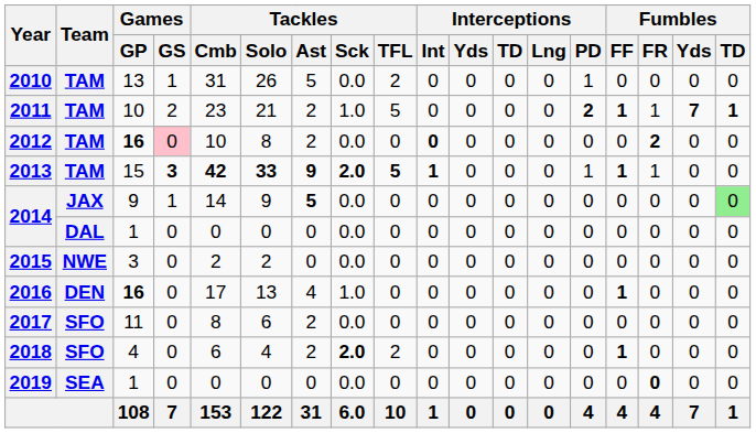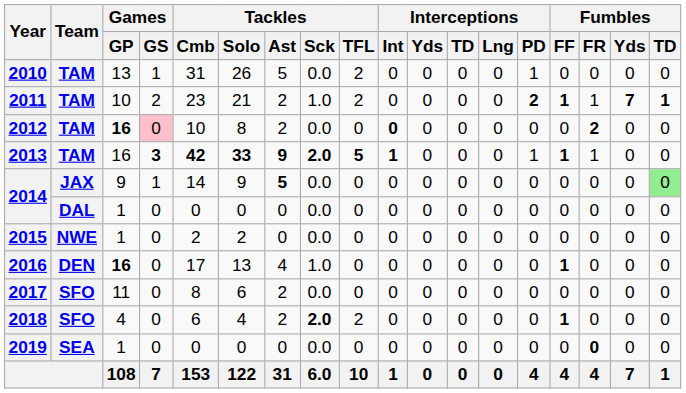 <table class="wikitable" style="text-align:center">
 <tr>
 <th rowspan="2">Year</th>
 <th rowspan="2">Team</th>
 <th colspan="2">Games</th>
 <th colspan="5">Tackles</th>
 <th colspan="5">Interceptions</th>
 <th colspan="4">Fumbles</th>
 </tr>
 <tr>
 <th>GP</th>
 <th>GS</th>
 <th>Cmb</th>
 <th>Solo</th>
 <th>Ast</th>
 <th>Sck</th>
 <th>TFL</th>
 <th>Int</th>
 <th>Yds</th>
 <th>TD</th>
 <th>Lng</th>
 <th>PD</th>
 <th>FF</th>
 <th>FR</th>
 <th>Yds</th>
 <th>TD</th>
 </tr>
 <tr>
 <th><a href='#'>2010</a></th>
 <th><a href='#'>TAM</a></th>
 <td>13</td>
 <td>1</td>
 <td>31</td>
 <td>26</td>
 <td>5</td>
 <td>0.0</td>
 <td>2</td>
 <td>0</td>
 <td>0</td>
 <td>0</td>
 <td>0</td>
 <td>1</td>
 <td>0</td>
 <td>0</td>
 <td>0</td>
 <td>0</td>
 </tr>
 <tr>
 <th><a href='#'>2011</a></th>
 <th><a href='#'>TAM</a></th>
 <td>10</td>
 <td>2</td>
 <td>23</td>
 <td>21</td>
 <td>2</td>
 <td>1.0</td>
-<td>5</td>
+<td>2</td>
 <td>0</td>
 <td>0</td>
 <td>0</td>
 <td>0</td>
 <td><strong>2</strong></td>
 <td><strong>1</strong></td>
 <td>1</td>
 <td><strong>7</strong></td>
 <td><strong>1</strong></td>
 </tr>
 <tr>
 <th><a href='#'>2012</a></th>
 <th><a href='#'>TAM</a></th>
 <td><strong>16</strong></td>
 <td style="background: pink;">0</td>
 <td>10</td>
 <td>8</td>
 <td>2</td>
 <td>0.0</td>
 <td>0</td>
 <td><strong>0</strong></td>
 <td>0</td>
 <td>0</td>
 <td>0</td>
 <td>0</td>
 <td>0</td>
 <td><strong>2</strong></td>
 <td>0</td>
 <td>0</td>
 </tr>
 <tr>
 <th><a href='#'>2013</a></th>
 <th><a href='#'>TAM</a></th>
-<td>15</td>
+<td>16</td>
 <td><strong>3</strong></td>
 <td><strong>42</strong></td>
 <td><strong>33</strong></td>
 <td><strong>9</strong></td>
 <td><strong>2.0</strong></td>
 <td><strong>5</strong></td>
 <td><strong>1</strong></td>
 <td>0</td>
 <td>0</td>
 <td>0</td>
 <td>1</td>
 <td><strong>1</strong></td>
 <td>1</td>
 <td>0</td>
 <td>0</td>
 </tr>
 <tr>
 <th rowspan="2"><a href='#'>2014</a></th>
 <th><a href='#'>JAX</a></th>
 <td>9</td>
 <td>1</td>
 <td>14</td>
 <td>9</td>
 <td><strong>5</strong></td>
 <td>0.0</td>
 <td>0</td>
 <td>0</td>
 <td>0</td>
 <td>0</td>
 <td>0</td>
 <td>0</td>
 <td>0</td>
 <td>0</td>
 <td>0</td>
 <td style="background: lightgreen;">0</td>
 </tr>
 <tr>
 <th><a href='#'>DAL</a></th>
 <td>1</td>
 <td>0</td>
 <td>0</td>
 <td>0</td>
 <td>0</td>
 <td>0.0</td>
 <td>0</td>
 <td>0</td>
 <td>0</td>
 <td>0</td>
 <td>0</td>
 <td>0</td>
 <td>0</td>
 <td>0</td>
 <td>0</td>
 <td>0</td>
 </tr>
 <tr>
 <th><a href='#'>2015</a></th>
 <th><a href='#'>NWE</a></th>
-<td>3</td>
+<td>1</td>
 <td>0</td>
 <td>2</td>
 <td>2</td>
 <td>0</td>
 <td>0.0</td>
 <td>0</td>
 <td>0</td>
 <td>0</td>
 <td>0</td>
 <td>0</td>
 <td>0</td>
 <td>0</td>
 <td>0</td>
 <td>0</td>
 <td>0</td>
 </tr>
 <tr>
 <th><a href='#'>2016</a></th>
 <th><a href='#'>DEN</a></th>
 <td><strong>16</strong></td>
 <td>0</td>
 <td>17</td>
 <td>13</td>
 <td>4</td>
 <td>1.0</td>
 <td>0</td>
 <td>0</td>
 <td>0</td>
 <td>0</td>
 <td>0</td>
 <td>0</td>
 <td><strong>1</strong></td>
 <td>0</td>
 <td>0</td>
 <td>0</td>
 </tr>
 <tr>
 <th><a href='#'>2017</a></th>
 <th><a href='#'>SFO</a></th>
 <td>11</td>
 <td>0</td>
 <td>8</td>
 <td>6</td>
 <td>2</td>
 <td>0.0</td>
 <td>0</td>
 <td>0</td>
 <td>0</td>
 <td>0</td>
 <td>0</td>
 <td>0</td>
 <td>0</td>
 <td>0</td>
 <td>0</td>
 <td>0</td>
 </tr>
 <tr>
 <th><a href='#'>2018</a></th>
 <th><a href='#'>SFO</a></th>
 <td>4</td>
 <td>0</td>
 <td>6</td>
 <td>4</td>
 <td>2</td>
 <td><strong>2.0</strong></td>
 <td>2</td>
 <td>0</td>
 <td>0</td>
 <td>0</td>
 <td>0</td>
 <td>0</td>
 <td><strong>1</strong></td>
 <td>0</td>
 <td>0</td>
 <td>0</td>
 </tr>
 <tr>
 <th><a href='#'>2019</a></th>
 <th><a href='#'>SEA</a></th>
 <td>1</td>
 <td>0</td>
 <td>0</td>
 <td>0</td>
 <td>0</td>
 <td>0.0</td>
 <td>0</td>
 <td>0</td>
 <td>0</td>
 <td>0</td>
 <td>0</td>
 <td>0</td>
 <td>0</td>
 <td><strong>0</strong></td>
 <td>0</td>
 <td>0</td>
 </tr>
 <tr>
 <th colspan="2"></th>
 <th>108</th>
 <th>7</th>
 <th>153</th>
 <th>122</th>
 <th>31</th>
 <th>6.0</th>
 <th>10</th>
 <th>1</th>
 <th>0</th>
 <th>0</th>
 <th>0</th>
 <th>4</th>
 <th>4</th>
 <th>4</th>
 <th>7</th>
 <th>1</th>
 </tr>
 </table>
